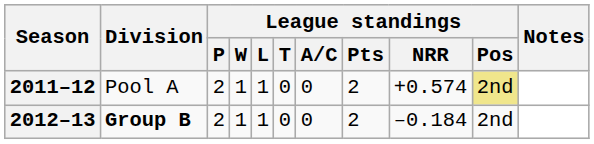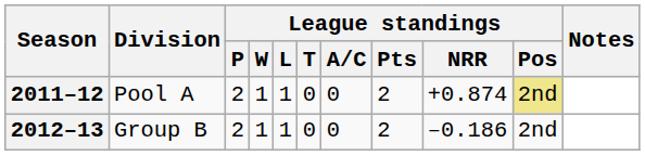 <table class="wikitable sortable">
 <tr>
 <th scope="col" rowspan="2">Season</th>
 <th scope="col" rowspan="2">Division</th>
 <th scope="col" colspan="8">League standings</th>
 <th scope="col" rowspan="2">Notes</th>
 </tr>
 <tr>
 <th scope="col">P</th>
 <th scope="col">W</th>
 <th scope="col">L</th>
 <th scope="col">T</th>
 <th scope="col">A/C</th>
 <th scope="col">Pts</th>
 <th scope="col">NRR</th>
 <th scope="col">Pos</th>
 </tr>
 <tr>
 <th scope="row">2011–12</th>
 <td>Pool A</td>
 <td>2</td>
 <td>1</td>
 <td>1</td>
 <td>0</td>
 <td>0</td>
 <td>2</td>
-<td>+0.574</td>
+<td>+0.874</td>
 <td style="background: khaki;">2nd</td>
 <td style="background: white;"></td>
 </tr>
 <tr>
 <th scope="row">2012–13</th>
-<td><strong>Group B</strong></td>
+<td>Group B</td>
 <td>2</td>
 <td>1</td>
 <td>1</td>
 <td>0</td>
 <td>0</td>
 <td>2</td>
-<td>–0.184</td>
+<td>–0.186</td>
 <td>2nd</td>
 <td style="background: white;"></td>
 </tr>
 </table>
